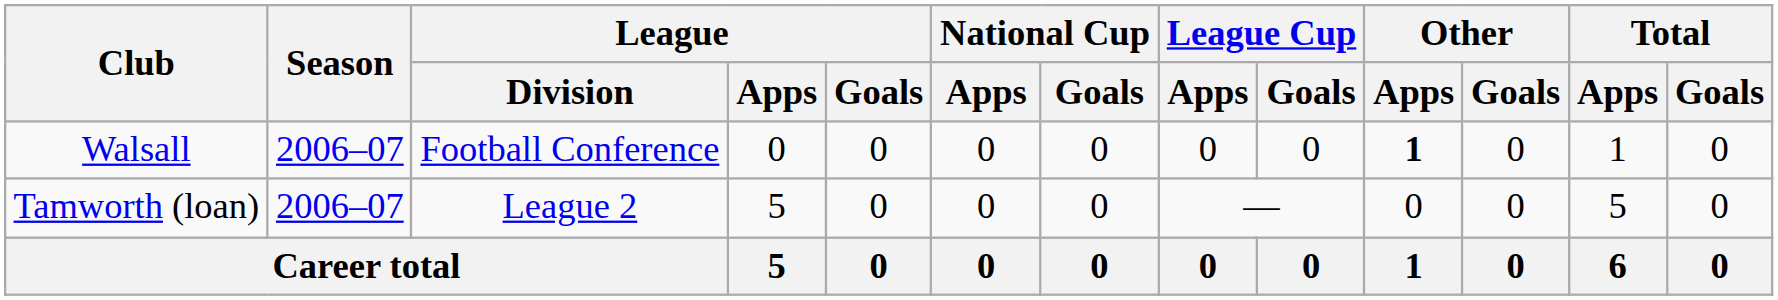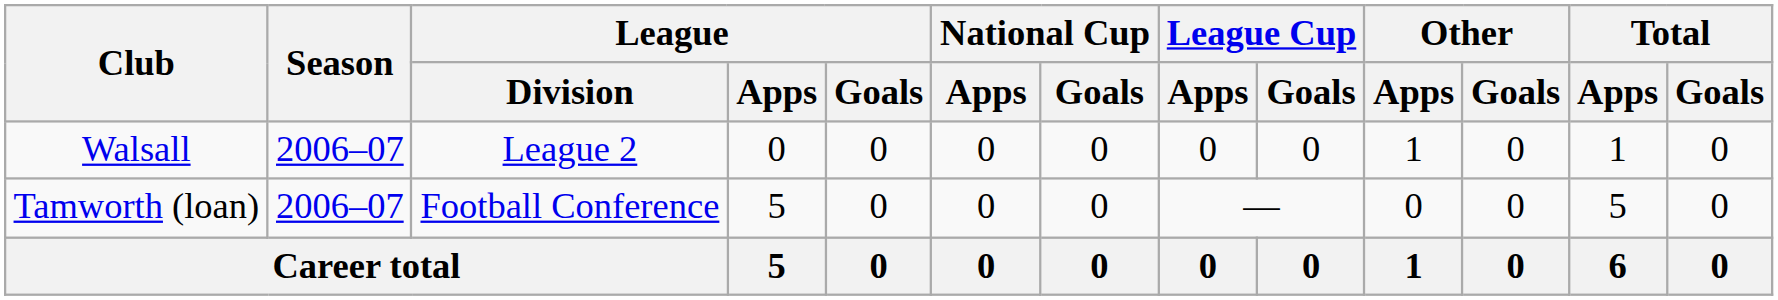 <table class="wikitable" style="text-align:center">
 <tr>
 <th rowspan="2">Club</th>
 <th rowspan="2">Season</th>
 <th colspan="3">League</th>
 <th colspan="2">National Cup</th>
 <th colspan="2"><a href='#'>League Cup</a></th>
 <th colspan="2">Other</th>
 <th colspan="2">Total</th>
 </tr>
 <tr>
 <th>Division</th>
 <th>Apps</th>
 <th>Goals</th>
 <th>Apps</th>
 <th>Goals</th>
 <th>Apps</th>
 <th>Goals</th>
 <th>Apps</th>
 <th>Goals</th>
 <th>Apps</th>
 <th>Goals</th>
 </tr>
 <tr>
 <td><a href='#'>Walsall</a></td>
 <td><a href='#'>2006–07</a></td>
-<td><a href='#'>Football Conference</a></td>
+<td><a href='#'>League 2</a></td>
 <td>0</td>
 <td>0</td>
 <td>0</td>
 <td>0</td>
 <td>0</td>
 <td>0</td>
-<td><strong>1</strong></td>
+<td>1</td>
 <td>0</td>
 <td>1</td>
 <td>0</td>
 </tr>
 <tr>
 <td><a href='#'>Tamworth</a> (loan)</td>
 <td><a href='#'>2006–07</a></td>
-<td><a href='#'>League 2</a></td>
+<td><a href='#'>Football Conference</a></td>
 <td>5</td>
 <td>0</td>
 <td>0</td>
 <td>0</td>
 <td colspan="2">—</td>
 <td>0</td>
 <td>0</td>
 <td>5</td>
 <td>0</td>
 </tr>
 <tr>
 <th colspan="3">Career total</th>
 <th>5</th>
 <th>0</th>
 <th>0</th>
 <th>0</th>
 <th>0</th>
 <th>0</th>
 <th>1</th>
 <th>0</th>
 <th>6</th>
 <th>0</th>
 </tr>
 </table>
